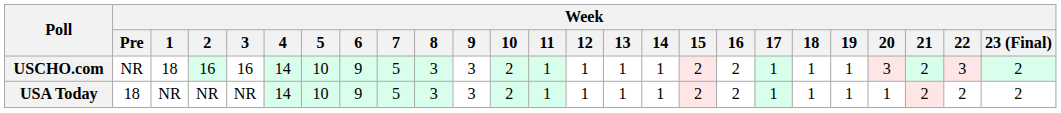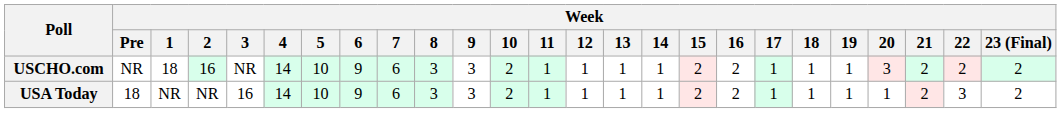 <table class="wikitable" style="white-space:nowrap;">
 <tr>
 <th scope="col" width="100" rowspan="2">Poll</th>
 <th colspan="25">Week</th>
 </tr>
 <tr>
 <th scope="col" width="30">Pre</th>
 <th scope="col" width="30">1</th>
 <th scope="col" width="30">2</th>
 <th scope="col" width="30">3</th>
 <th scope="col" width="30">4</th>
 <th scope="col" width="30">5</th>
 <th scope="col" width="30">6</th>
 <th scope="col" width="30">7</th>
 <th scope="col" width="30">8</th>
 <th scope="col" width="30">9</th>
 <th scope="col" width="30">10</th>
 <th scope="col" width="30">11</th>
 <th scope="col" width="30">12</th>
 <th scope="col" width="30">13</th>
 <th scope="col" width="30">14</th>
 <th scope="col" width="30">15</th>
 <th scope="col" width="30">16</th>
 <th scope="col" width="30">17</th>
 <th scope="col" width="30">18</th>
 <th scope="col" width="30">19</th>
 <th scope="col" width="30">20</th>
 <th scope="col" width="30">21</th>
 <th scope="col" width="30">22</th>
 <th scope="col" width="30">23 (Final)</th>
 </tr>
 <tr style="text-align:center;">
 <th>USCHO.com</th>
 <td bgcolor=FFFFFF>NR</td>
 <td bgcolor=FFFFFF>18</td>
 <td bgcolor=D8FFEB>16</td>
-<td bgcolor=FFFFFF>16</td>
+<td bgcolor=FFFFFF>NR</td>
 <td bgcolor=D8FFEB>14</td>
 <td bgcolor=D8FFEB>10</td>
 <td bgcolor=D8FFEB>9</td>
-<td bgcolor=D8FFEB>5</td>
+<td bgcolor=D8FFEB>6</td>
 <td bgcolor=D8FFEB>3</td>
 <td bgcolor=FFFFFF>3</td>
 <td bgcolor=D8FFEB>2</td>
 <td bgcolor=D8FFEB>1</td>
 <td bgcolor=FFFFFF>1</td>
 <td bgcolor=FFFFFF>1</td>
 <td bgcolor=FFFFFF>1</td>
 <td bgcolor=FFE6E6>2</td>
 <td bgcolor=FFFFFF>2</td>
 <td bgcolor=D8FFEB>1</td>
 <td bgcolor=FFFFFF>1</td>
 <td bgcolor=FFFFFF>1</td>
 <td bgcolor=FFE6E6>3</td>
 <td bgcolor=D8FFEB>2</td>
-<td bgcolor=FFE6E6>3</td>
+<td bgcolor=FFE6E6>2</td>
 <td bgcolor=D8FFEB>2</td>
 </tr>
 <tr style="text-align:center;">
 <th>USA Today</th>
 <td bgcolor=FFFFFF>18</td>
 <td bgcolor=FFFFFF>NR</td>
 <td bgcolor=FFFFFF>NR</td>
-<td bgcolor=FFFFFF>NR</td>
+<td bgcolor=FFFFFF>16</td>
 <td bgcolor=D8FFEB>14</td>
 <td bgcolor=D8FFEB>10</td>
 <td bgcolor=D8FFEB>9</td>
-<td bgcolor=D8FFEB>5</td>
+<td bgcolor=D8FFEB>6</td>
 <td bgcolor=D8FFEB>3</td>
 <td bgcolor=FFFFFF>3</td>
 <td bgcolor=D8FFEB>2</td>
 <td bgcolor=D8FFEB>1</td>
 <td bgcolor=FFFFFF>1</td>
 <td bgcolor=FFFFFF>1</td>
 <td bgcolor=FFFFFF>1</td>
 <td bgcolor=FFE6E6>2</td>
 <td bgcolor=FFFFFF>2</td>
 <td bgcolor=D8FFEB>1</td>
 <td bgcolor=FFFFFF>1</td>
 <td bgcolor=FFFFFF>1</td>
 <td bgcolor=FFFFFF>1</td>
 <td bgcolor=FFE6E6>2</td>
-<td bgcolor=FFFFFF>2</td>
+<td bgcolor=FFFFFF>3</td>
 <td bgcolor=FFFFFF>2</td>
 </tr>
 </table>
